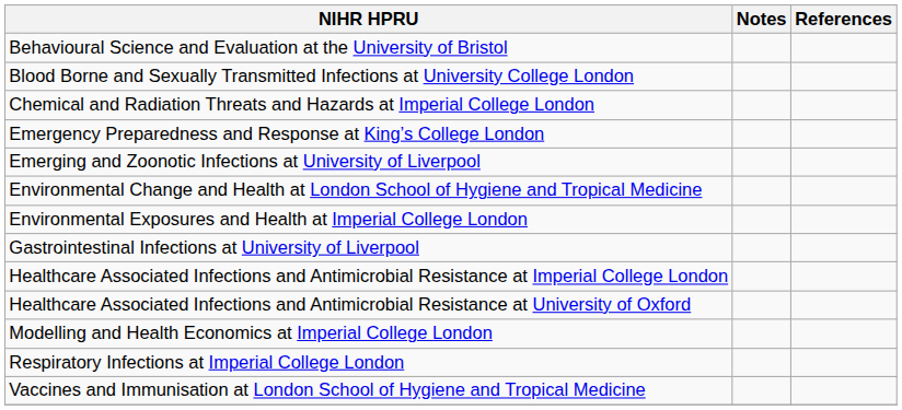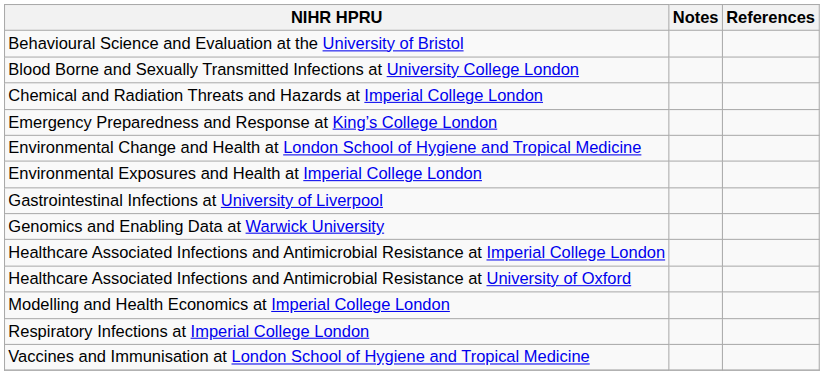 <table class="wikitable">
 <tr>
 <th>NIHR HPRU</th>
 <th>Notes</th>
 <th>References</th>
 </tr>
 <tr>
 <td>Behavioural Science and Evaluation at the <a href='#'>University of Bristol</a></td>
 <td></td>
 <td></td>
 </tr>
 <tr>
 <td>Blood Borne and Sexually Transmitted Infections at <a href='#'>University College London</a></td>
 <td></td>
 <td></td>
 </tr>
 <tr>
 <td>Chemical and Radiation Threats and Hazards at <a href='#'>Imperial College London</a></td>
 <td></td>
 <td></td>
 </tr>
 <tr>
 <td>Emergency Preparedness and Response at <a href='#'>King’s College London</a></td>
 <td></td>
 <td></td>
 </tr>
 <tr>
-<td>Emerging and Zoonotic Infections at <a href='#'>University of Liverpool</a></td>
-<td></td>
-<td></td>
-</tr>
-<tr>
 <td>Environmental Change and Health at <a href='#'>London School of Hygiene and Tropical Medicine</a></td>
 <td></td>
 <td></td>
 </tr>
 <tr>
 <td>Environmental Exposures and Health at <a href='#'>Imperial College London</a></td>
 <td></td>
 <td></td>
 </tr>
 <tr>
 <td>Gastrointestinal Infections at <a href='#'>University of Liverpool</a></td>
+<td></td>
+<td></td>
+</tr>
+<tr>
+<td>Genomics and Enabling Data at <a href='#'>Warwick University</a></td>
 <td></td>
 <td></td>
 </tr>
 <tr>
 <td>Healthcare Associated Infections and Antimicrobial Resistance at <a href='#'>Imperial College London</a></td>
 <td></td>
 <td></td>
 </tr>
 <tr>
 <td>Healthcare Associated Infections and Antimicrobial Resistance at <a href='#'>University of Oxford</a></td>
 <td></td>
 <td></td>
 </tr>
 <tr>
 <td>Modelling and Health Economics at <a href='#'>Imperial College London</a></td>
 <td></td>
 <td></td>
 </tr>
 <tr>
 <td>Respiratory Infections at <a href='#'>Imperial College London</a></td>
 <td></td>
 <td></td>
 </tr>
 <tr>
 <td>Vaccines and Immunisation at <a href='#'>London School of Hygiene and Tropical Medicine</a></td>
 <td></td>
 <td></td>
 </tr>
 <tr>
 </tr>
 </table>
